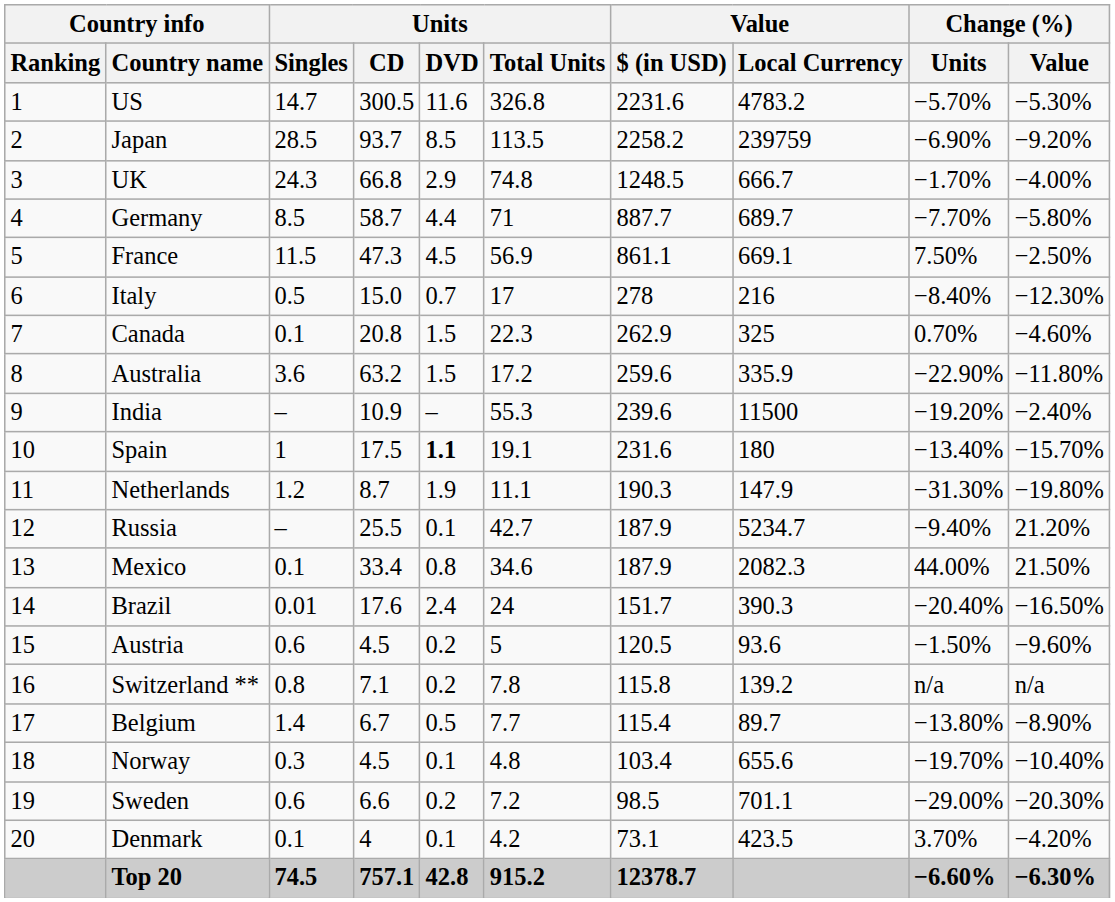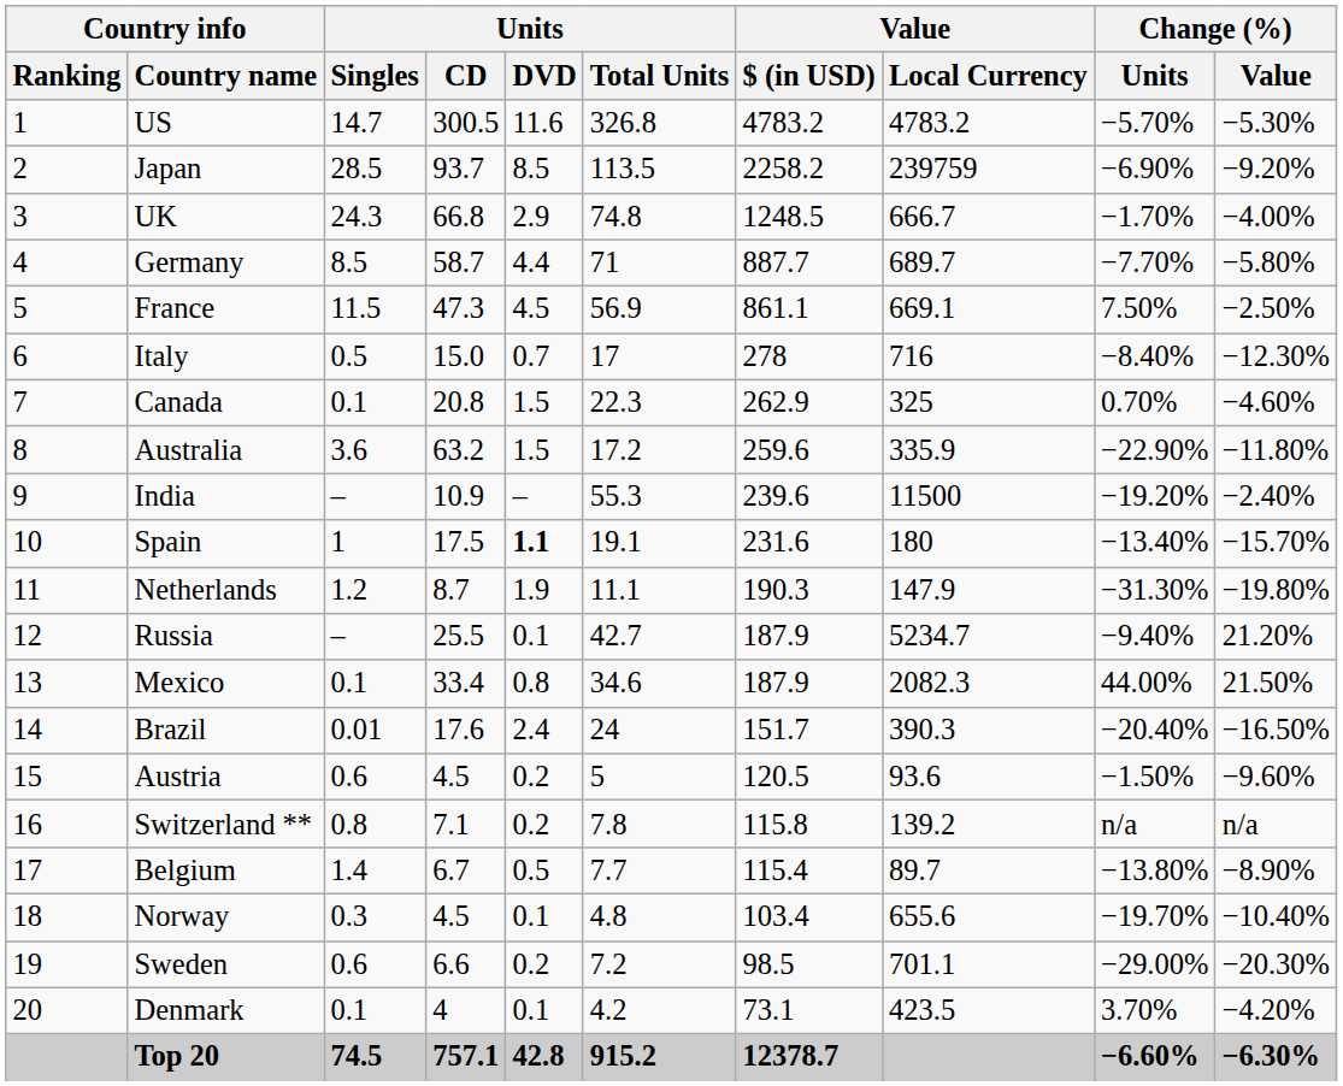 <table class="wikitable">
 <tr>
 <th colspan="2">Country info</th>
 <th colspan="4">Units</th>
 <th colspan="2">Value</th>
 <th colspan="2">Change (%)</th>
 </tr>
 <tr>
 <th>Ranking</th>
 <th>Country name</th>
 <th>Singles</th>
 <th>CD</th>
 <th>DVD</th>
 <th>Total Units</th>
 <th>$ (in USD)</th>
 <th>Local Currency</th>
 <th>Units</th>
 <th>Value</th>
 </tr>
 <tr>
 <td>1</td>
 <td>US</td>
 <td>14.7</td>
 <td>300.5</td>
 <td>11.6</td>
 <td>326.8</td>
-<td>2231.6</td>
+<td>4783.2</td>
 <td>4783.2</td>
 <td>−5.70%</td>
 <td>−5.30%</td>
 </tr>
 <tr>
 <td>2</td>
 <td>Japan</td>
 <td>28.5</td>
 <td>93.7</td>
 <td>8.5</td>
 <td>113.5</td>
 <td>2258.2</td>
 <td>239759</td>
 <td>−6.90%</td>
 <td>−9.20%</td>
 </tr>
 <tr>
 <td>3</td>
 <td>UK</td>
 <td>24.3</td>
 <td>66.8</td>
 <td>2.9</td>
 <td>74.8</td>
 <td>1248.5</td>
 <td>666.7</td>
 <td>−1.70%</td>
 <td>−4.00%</td>
 </tr>
 <tr>
 <td>4</td>
 <td>Germany</td>
 <td>8.5</td>
 <td>58.7</td>
 <td>4.4</td>
 <td>71</td>
 <td>887.7</td>
 <td>689.7</td>
 <td>−7.70%</td>
 <td>−5.80%</td>
 </tr>
 <tr>
 <td>5</td>
 <td>France</td>
 <td>11.5</td>
 <td>47.3</td>
 <td>4.5</td>
 <td>56.9</td>
 <td>861.1</td>
 <td>669.1</td>
 <td>7.50%</td>
 <td>−2.50%</td>
 </tr>
 <tr>
 <td>6</td>
 <td>Italy</td>
 <td>0.5</td>
 <td>15.0</td>
 <td>0.7</td>
 <td>17</td>
 <td>278</td>
-<td>216</td>
+<td>716</td>
 <td>−8.40%</td>
 <td>−12.30%</td>
 </tr>
 <tr>
 <td>7</td>
 <td>Canada</td>
 <td>0.1</td>
 <td>20.8</td>
 <td>1.5</td>
 <td>22.3</td>
 <td>262.9</td>
 <td>325</td>
 <td>0.70%</td>
 <td>−4.60%</td>
 </tr>
 <tr>
 <td>8</td>
 <td>Australia</td>
 <td>3.6</td>
 <td>63.2</td>
 <td>1.5</td>
 <td>17.2</td>
 <td>259.6</td>
 <td>335.9</td>
 <td>−22.90%</td>
 <td>−11.80%</td>
 </tr>
 <tr>
 <td>9</td>
 <td>India</td>
 <td>–</td>
 <td>10.9</td>
 <td>–</td>
 <td>55.3</td>
 <td>239.6</td>
 <td>11500</td>
 <td>−19.20%</td>
 <td>−2.40%</td>
 </tr>
 <tr>
 <td>10</td>
 <td>Spain</td>
 <td>1</td>
 <td>17.5</td>
 <td><strong>1.1</strong></td>
 <td>19.1</td>
 <td>231.6</td>
 <td>180</td>
 <td>−13.40%</td>
 <td>−15.70%</td>
 </tr>
 <tr>
 <td>11</td>
 <td>Netherlands</td>
 <td>1.2</td>
 <td>8.7</td>
 <td>1.9</td>
 <td>11.1</td>
 <td>190.3</td>
 <td>147.9</td>
 <td>−31.30%</td>
 <td>−19.80%</td>
 </tr>
 <tr>
 <td>12</td>
 <td>Russia</td>
 <td>–</td>
 <td>25.5</td>
 <td>0.1</td>
 <td>42.7</td>
 <td>187.9</td>
 <td>5234.7</td>
 <td>−9.40%</td>
 <td>21.20%</td>
 </tr>
 <tr>
 <td>13</td>
 <td>Mexico</td>
 <td>0.1</td>
 <td>33.4</td>
 <td>0.8</td>
 <td>34.6</td>
 <td>187.9</td>
 <td>2082.3</td>
 <td>44.00%</td>
 <td>21.50%</td>
 </tr>
 <tr>
 <td>14</td>
 <td>Brazil</td>
 <td>0.01</td>
 <td>17.6</td>
 <td>2.4</td>
 <td>24</td>
 <td>151.7</td>
 <td>390.3</td>
 <td>−20.40%</td>
 <td>−16.50%</td>
 </tr>
 <tr>
 <td>15</td>
 <td>Austria</td>
 <td>0.6</td>
 <td>4.5</td>
 <td>0.2</td>
 <td>5</td>
 <td>120.5</td>
 <td>93.6</td>
 <td>−1.50%</td>
 <td>−9.60%</td>
 </tr>
 <tr>
 <td>16</td>
 <td>Switzerland **</td>
 <td>0.8</td>
 <td>7.1</td>
 <td>0.2</td>
 <td>7.8</td>
 <td>115.8</td>
 <td>139.2</td>
 <td>n/a</td>
 <td>n/a</td>
 </tr>
 <tr>
 <td>17</td>
 <td>Belgium</td>
 <td>1.4</td>
 <td>6.7</td>
 <td>0.5</td>
 <td>7.7</td>
 <td>115.4</td>
 <td>89.7</td>
 <td>−13.80%</td>
 <td>−8.90%</td>
 </tr>
 <tr>
 <td>18</td>
 <td>Norway</td>
 <td>0.3</td>
 <td>4.5</td>
 <td>0.1</td>
 <td>4.8</td>
 <td>103.4</td>
 <td>655.6</td>
 <td>−19.70%</td>
 <td>−10.40%</td>
 </tr>
 <tr>
 <td>19</td>
 <td>Sweden</td>
 <td>0.6</td>
 <td>6.6</td>
 <td>0.2</td>
 <td>7.2</td>
 <td>98.5</td>
 <td>701.1</td>
 <td>−29.00%</td>
 <td>−20.30%</td>
 </tr>
 <tr>
 <td>20</td>
 <td>Denmark</td>
 <td>0.1</td>
 <td>4</td>
 <td>0.1</td>
 <td>4.2</td>
 <td>73.1</td>
 <td>423.5</td>
 <td>3.70%</td>
 <td>−4.20%</td>
 </tr>
 <tr style="FONT-WEIGHT: bold; BACKGROUND-COLOR: #ccc">
 <td></td>
 <td>Top 20</td>
 <td>74.5</td>
 <td>757.1</td>
 <td>42.8</td>
 <td>915.2</td>
 <td>12378.7</td>
 <td></td>
 <td>−6.60%</td>
 <td>−6.30%</td>
 </tr>
 </table>
